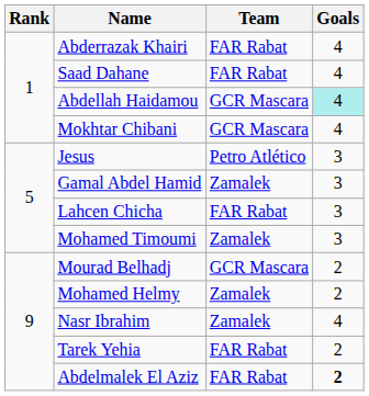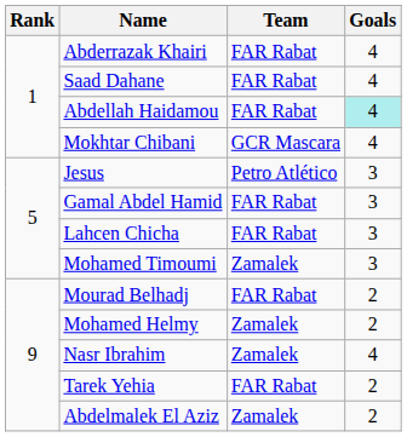 <table class="wikitable" style="text-align:center">
 <tr>
 <th>Rank</th>
 <th>Name</th>
 <th>Team</th>
 <th>Goals</th>
 </tr>
 <tr>
 <td rowspan=4>1</td>
 <td align="left"> <a href='#'>Abderrazak Khairi</a></td>
 <td align="left"> <a href='#'>FAR Rabat</a></td>
 <td>4</td>
 </tr>
 <tr>
 <td align="left"> <a href='#'>Saad Dahane</a></td>
 <td align="left"> <a href='#'>FAR Rabat</a></td>
 <td>4</td>
 </tr>
 <tr>
 <td align="left"> <a href='#'>Abdellah Haidamou</a></td>
-<td align="left"> <a href='#'>GCR Mascara</a></td>
+<td align="left"> <a href='#'>FAR Rabat</a></td>
 <td style="background: paleturquoise;">4</td>
 </tr>
 <tr>
 <td align="left"> <a href='#'>Mokhtar Chibani</a></td>
 <td align="left"> <a href='#'>GCR Mascara</a></td>
 <td>4</td>
 </tr>
 <tr>
 <td rowspan=4>5</td>
 <td align="left"> <a href='#'>Jesus</a></td>
 <td align="left"> <a href='#'>Petro Atlético</a></td>
 <td>3</td>
 </tr>
 <tr>
 <td align="left"> <a href='#'>Gamal Abdel Hamid</a></td>
-<td align="left"> <a href='#'>Zamalek</a></td>
+<td align="left"> <a href='#'>FAR Rabat</a></td>
 <td>3</td>
 </tr>
 <tr>
 <td align="left"> <a href='#'>Lahcen Chicha</a></td>
 <td align="left"> <a href='#'>FAR Rabat</a></td>
 <td>3</td>
 </tr>
 <tr>
 <td align="left"> <a href='#'>Mohamed Timoumi</a></td>
 <td align="left"> <a href='#'>Zamalek</a></td>
 <td>3</td>
 </tr>
 <tr>
 <td rowspan=5>9</td>
 <td align="left"> <a href='#'>Mourad Belhadj</a></td>
-<td align="left"> <a href='#'>GCR Mascara</a></td>
+<td align="left"> <a href='#'>FAR Rabat</a></td>
 <td>2</td>
 </tr>
 <tr>
 <td align="left"> <a href='#'>Mohamed Helmy</a></td>
 <td align="left"> <a href='#'>Zamalek</a></td>
 <td>2</td>
 </tr>
 <tr>
 <td align="left"> <a href='#'>Nasr Ibrahim</a></td>
 <td align="left"> <a href='#'>Zamalek</a></td>
 <td>4</td>
 </tr>
 <tr>
 <td align="left"> <a href='#'>Tarek Yehia</a></td>
 <td align="left"> <a href='#'>FAR Rabat</a></td>
 <td>2</td>
 </tr>
 <tr>
 <td align="left"> <a href='#'>Abdelmalek El Aziz</a></td>
-<td align="left"> <a href='#'>FAR Rabat</a></td>
-<td><strong>2</strong></td>
+<td align="left"> <a href='#'>Zamalek</a></td>
+<td>2</td>
 </tr>
 </table>
